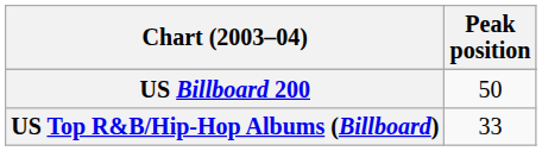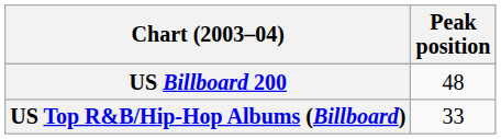 <table class="wikitable sortable plainrowheaders" style="text-align:center;">
 <tr>
 <th scope="col">Chart (2003–04)</th>
 <th scope="col">Peak<br>position</th>
 </tr>
 <tr>
 </tr>
 <tr>
 </tr>
 <tr>
 </tr>
 <tr>
 <th scope="row">US <a href='#'><em>Billboard</em> 200</a></th>
-<td>50</td>
+<td>48</td>
 </tr>
 <tr>
 <th scope="row">US <a href='#'>Top R&B/Hip-Hop Albums</a> (<em><a href='#'>Billboard</a></em>)</th>
 <td>33</td>
 </tr>
 </table>
